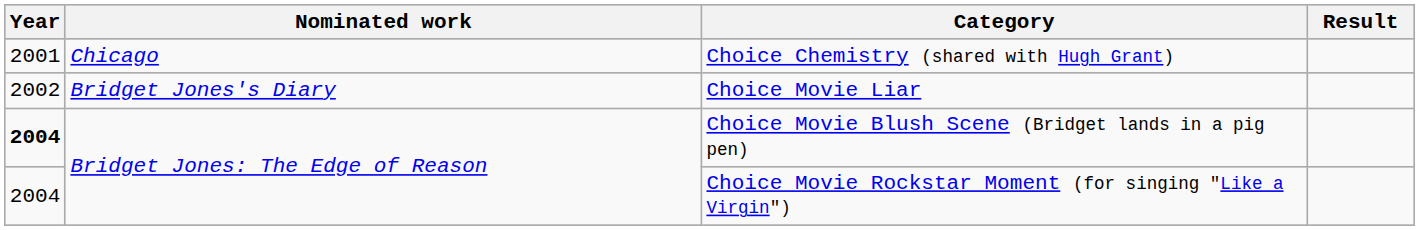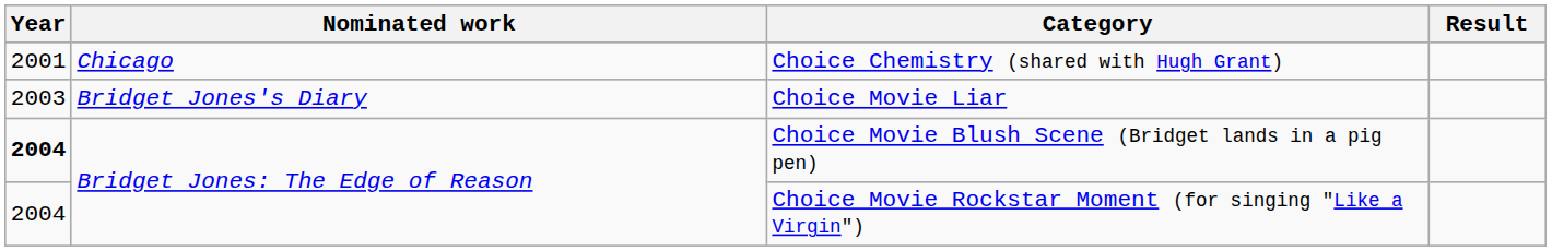 <table class="wikitable sortable">
 <tr>
 <th scope="col" style="width:1em;">Year</th>
 <th scope="col" style="width:39em;">Nominated work</th>
 <th scope="col" style="width:37em;">Category</th>
 <th scope="col" style="width:5em;">Result</th>
 </tr>
 <tr>
 <td>2001</td>
 <td><em><a href='#'>Chicago</a></em></td>
 <td><a href='#'>Choice Chemistry</a> <small>(shared with <a href='#'>Hugh Grant</a>)</small></td>
 <td></td>
 </tr>
 <tr>
-<td>2002</td>
+<td>2003</td>
 <td><em><a href='#'>Bridget Jones's Diary</a></em></td>
 <td><a href='#'>Choice Movie Liar</a></td>
 <td></td>
 </tr>
 <tr>
 <td><strong>2004</strong></td>
 <td rowspan="2"><em><a href='#'>Bridget Jones: The Edge of Reason</a></em></td>
 <td><a href='#'>Choice Movie Blush Scene</a> <small>(Bridget lands in a pig pen)</small></td>
 <td></td>
 </tr>
 <tr>
 <td>2004</td>
 <td><a href='#'>Choice Movie Rockstar Moment</a> <small>(for singing "<a href='#'>Like a Virgin</a>")</small></td>
 <td></td>
 </tr>
 </table>
